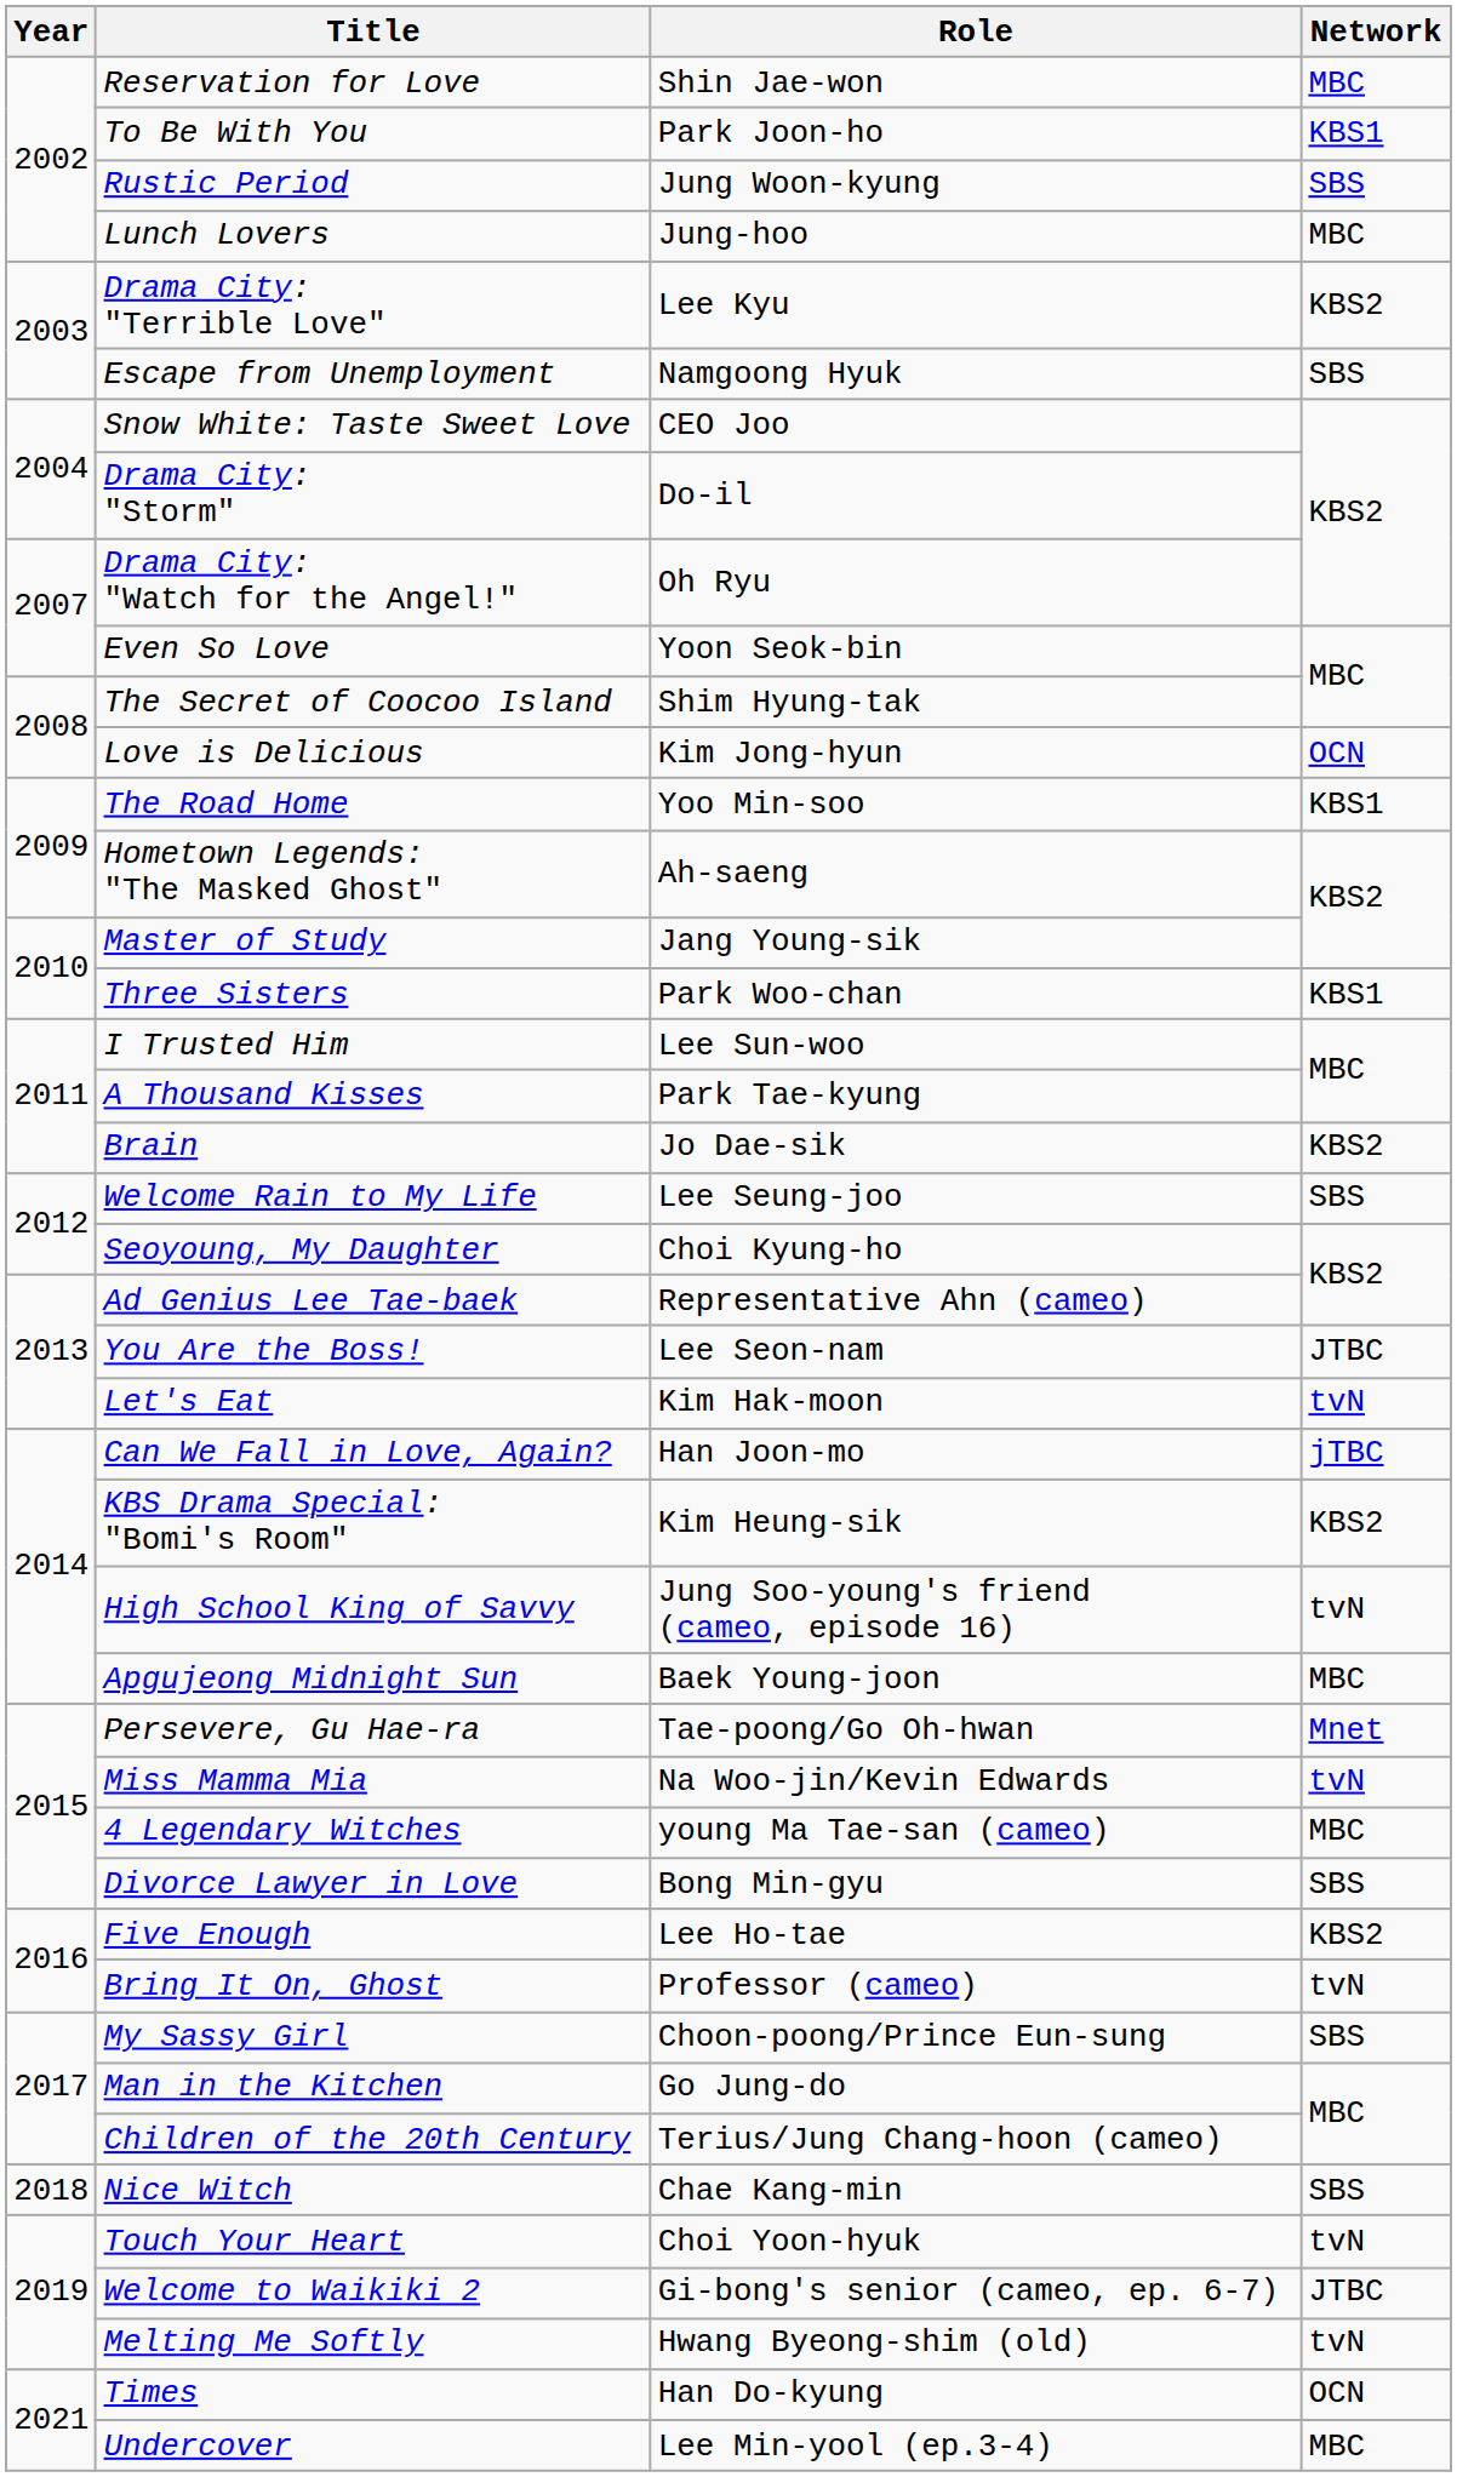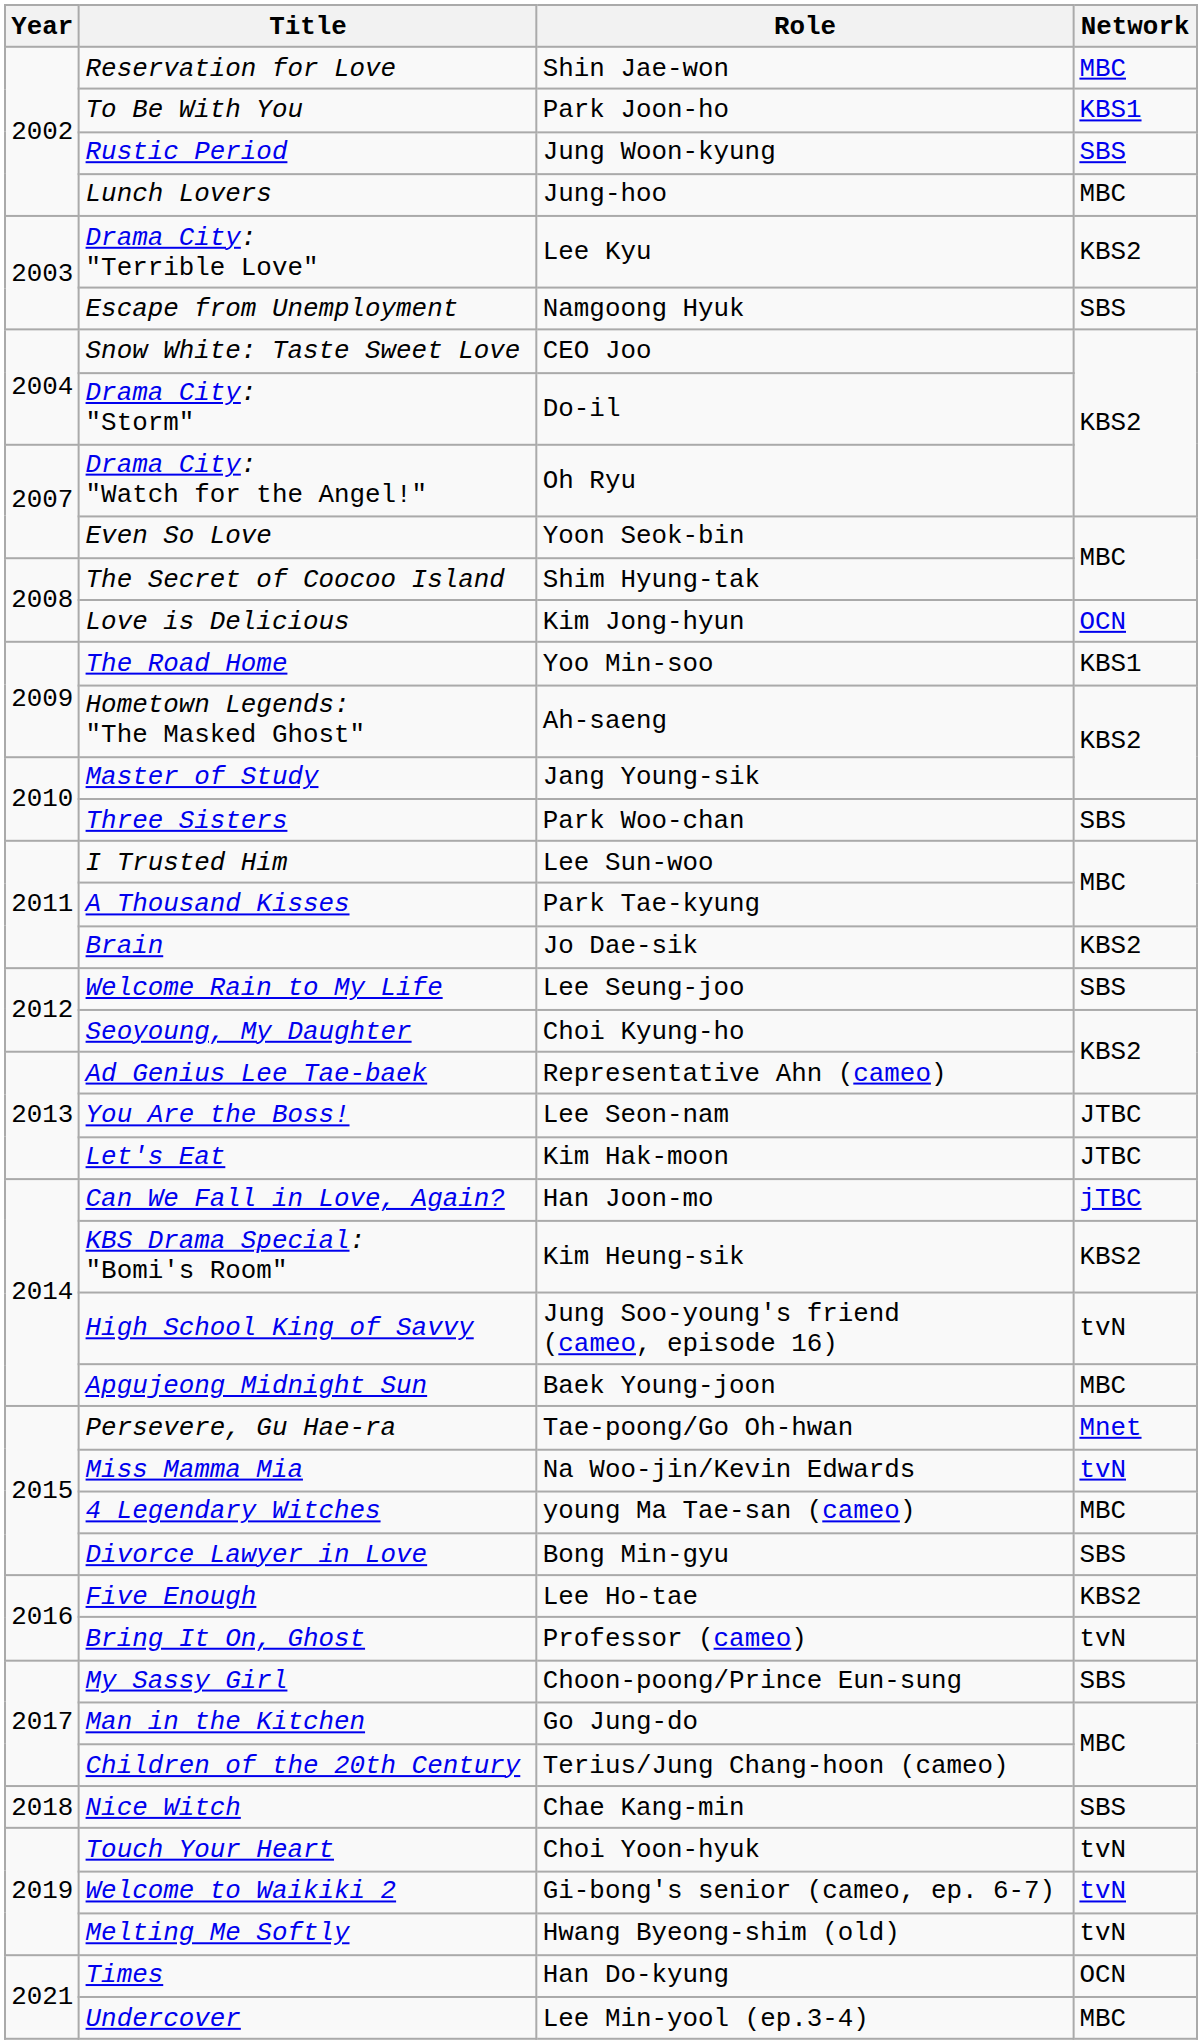 <table class="wikitable" style="width:600px">
 <tr>
 <th width=10>Year</th>
 <th>Title</th>
 <th>Role</th>
 <th>Network</th>
 </tr>
 <tr>
 <td rowspan=4>2002</td>
 <td><em>Reservation for Love</em></td>
 <td>Shin Jae-won</td>
 <td><a href='#'>MBC</a></td>
 </tr>
 <tr>
 <td><em>To Be With You</em></td>
 <td>Park Joon-ho</td>
 <td><a href='#'>KBS1</a></td>
 </tr>
 <tr>
 <td><em><a href='#'>Rustic Period</a></em></td>
 <td>Jung Woon-kyung</td>
 <td><a href='#'>SBS</a></td>
 </tr>
 <tr>
 <td><em>Lunch Lovers</em></td>
 <td>Jung-hoo</td>
 <td>MBC</td>
 </tr>
 <tr>
 <td rowspan=2>2003</td>
 <td><em><a href='#'>Drama City</a>:</em><br>"Terrible Love"</td>
 <td>Lee Kyu</td>
 <td>KBS2</td>
 </tr>
 <tr>
 <td><em>Escape from Unemployment</em></td>
 <td>Namgoong Hyuk</td>
 <td>SBS</td>
 </tr>
 <tr>
 <td rowspan=2>2004</td>
 <td><em>Snow White: Taste Sweet Love</em></td>
 <td>CEO Joo</td>
 <td rowspan=3>KBS2</td>
 </tr>
 <tr>
 <td><em><a href='#'>Drama City</a>:</em><br>"Storm"</td>
 <td>Do-il</td>
 </tr>
 <tr>
 <td rowspan=2>2007</td>
 <td><em><a href='#'>Drama City</a>:</em><br>"Watch for the Angel!"</td>
 <td>Oh Ryu</td>
 </tr>
 <tr>
 <td><em>Even So Love</em></td>
 <td>Yoon Seok-bin</td>
 <td rowspan=2>MBC</td>
 </tr>
 <tr>
 <td rowspan=2>2008</td>
 <td><em>The Secret of Coocoo Island</em></td>
 <td>Shim Hyung-tak</td>
 </tr>
 <tr>
 <td><em>Love is Delicious</em></td>
 <td>Kim Jong-hyun</td>
 <td><a href='#'>OCN</a></td>
 </tr>
 <tr>
 <td rowspan=2>2009</td>
 <td><em><a href='#'>The Road Home</a></em></td>
 <td>Yoo Min-soo</td>
 <td>KBS1</td>
 </tr>
 <tr>
 <td><em>Hometown Legends:</em><br>"The Masked Ghost"</td>
 <td>Ah-saeng</td>
 <td rowspan=2>KBS2</td>
 </tr>
 <tr>
 <td rowspan=2>2010</td>
 <td><em><a href='#'>Master of Study</a></em></td>
 <td>Jang Young-sik</td>
 </tr>
 <tr>
 <td><em><a href='#'>Three Sisters</a></em></td>
 <td>Park Woo-chan</td>
-<td>KBS1</td>
+<td>SBS</td>
 </tr>
 <tr>
 <td rowspan=3>2011</td>
 <td><em>I Trusted Him</em></td>
 <td>Lee Sun-woo</td>
 <td rowspan=2>MBC</td>
 </tr>
 <tr>
 <td><em><a href='#'>A Thousand Kisses</a></em></td>
 <td>Park Tae-kyung</td>
 </tr>
 <tr>
 <td><em><a href='#'>Brain</a></em></td>
 <td>Jo Dae-sik</td>
 <td>KBS2</td>
 </tr>
 <tr>
 <td rowspan=2>2012</td>
 <td><em><a href='#'>Welcome Rain to My Life</a></em></td>
 <td>Lee Seung-joo</td>
 <td>SBS</td>
 </tr>
 <tr>
 <td><em><a href='#'>Seoyoung, My Daughter</a></em></td>
 <td>Choi Kyung-ho</td>
 <td rowspan=2>KBS2</td>
 </tr>
 <tr>
 <td rowspan=3>2013</td>
 <td><em><a href='#'>Ad Genius Lee Tae-baek</a></em></td>
 <td>Representative Ahn (<a href='#'>cameo</a>)</td>
 </tr>
 <tr>
 <td><em><a href='#'>You Are the Boss!</a></em></td>
 <td>Lee Seon-nam</td>
 <td>JTBC</td>
 </tr>
 <tr>
 <td><em><a href='#'>Let's Eat</a></em></td>
 <td>Kim Hak-moon</td>
-<td><a href='#'>tvN</a></td>
+<td>JTBC</td>
 </tr>
 <tr>
 <td rowspan=4>2014</td>
 <td><em><a href='#'>Can We Fall in Love, Again?</a></em></td>
 <td>Han Joon-mo</td>
 <td><a href='#'>jTBC</a></td>
 </tr>
 <tr>
 <td><em><a href='#'>KBS Drama Special</a>:</em><br>"Bomi's Room"</td>
 <td>Kim Heung-sik</td>
 <td>KBS2</td>
 </tr>
 <tr>
 <td><em><a href='#'>High School King of Savvy</a></em></td>
 <td>Jung Soo-young's friend <br> (<a href='#'>cameo</a>, episode 16)</td>
 <td>tvN</td>
 </tr>
 <tr>
 <td><em><a href='#'>Apgujeong Midnight Sun</a></em></td>
 <td>Baek Young-joon</td>
 <td>MBC</td>
 </tr>
 <tr>
 <td rowspan=4>2015</td>
 <td><em>Persevere, Gu Hae-ra</em></td>
 <td>Tae-poong/Go Oh-hwan</td>
 <td><a href='#'>Mnet</a></td>
 </tr>
 <tr>
 <td><em><a href='#'>Miss Mamma Mia</a></em></td>
 <td>Na Woo-jin/Kevin Edwards</td>
 <td><a href='#'>tvN</a></td>
 </tr>
 <tr>
 <td><em><a href='#'>4 Legendary Witches</a></em></td>
 <td>young Ma Tae-san (<a href='#'>cameo</a>)</td>
 <td>MBC</td>
 </tr>
 <tr>
 <td><em><a href='#'>Divorce Lawyer in Love</a></em></td>
 <td>Bong Min-gyu</td>
 <td>SBS</td>
 </tr>
 <tr>
 <td rowspan=2>2016</td>
 <td><em><a href='#'>Five Enough</a></em></td>
 <td>Lee Ho-tae</td>
 <td>KBS2</td>
 </tr>
 <tr>
 <td><em><a href='#'>Bring It On, Ghost</a></em></td>
 <td>Professor (<a href='#'>cameo</a>)</td>
 <td>tvN</td>
 </tr>
 <tr>
 <td rowspan=3>2017</td>
 <td><a href='#'><em>My Sassy Girl</em></a></td>
 <td>Choon-poong/Prince Eun-sung</td>
 <td>SBS</td>
 </tr>
 <tr>
 <td><em><a href='#'>Man in the Kitchen</a></em></td>
 <td>Go Jung-do</td>
 <td rowspan=2>MBC</td>
 </tr>
 <tr>
 <td><em><a href='#'>Children of the 20th Century</a></em></td>
 <td>Terius/Jung Chang-hoon (cameo)</td>
 </tr>
 <tr>
 <td>2018</td>
 <td><em><a href='#'>Nice Witch</a></em></td>
 <td>Chae Kang-min</td>
 <td>SBS</td>
 </tr>
 <tr>
 <td rowspan=3>2019</td>
 <td><em><a href='#'>Touch Your Heart</a></em></td>
 <td>Choi Yoon-hyuk</td>
 <td>tvN</td>
 </tr>
 <tr>
 <td><em><a href='#'>Welcome to Waikiki 2</a></em></td>
 <td>Gi-bong's senior (cameo, ep. 6-7)</td>
-<td>JTBC</td>
+<td><a href='#'>tvN</a></td>
 </tr>
 <tr>
 <td><em><a href='#'>Melting Me Softly</a></em></td>
 <td>Hwang Byeong-shim (old)</td>
 <td>tvN</td>
 </tr>
 <tr>
 <td rowspan="2">2021</td>
 <td><em><a href='#'>Times</a></em></td>
 <td>Han Do-kyung</td>
 <td>OCN</td>
 </tr>
 <tr>
 <td><em><a href='#'>Undercover</a></em></td>
 <td>Lee Min-yool (ep.3-4)</td>
 <td>MBC</td>
 </tr>
 </table>
